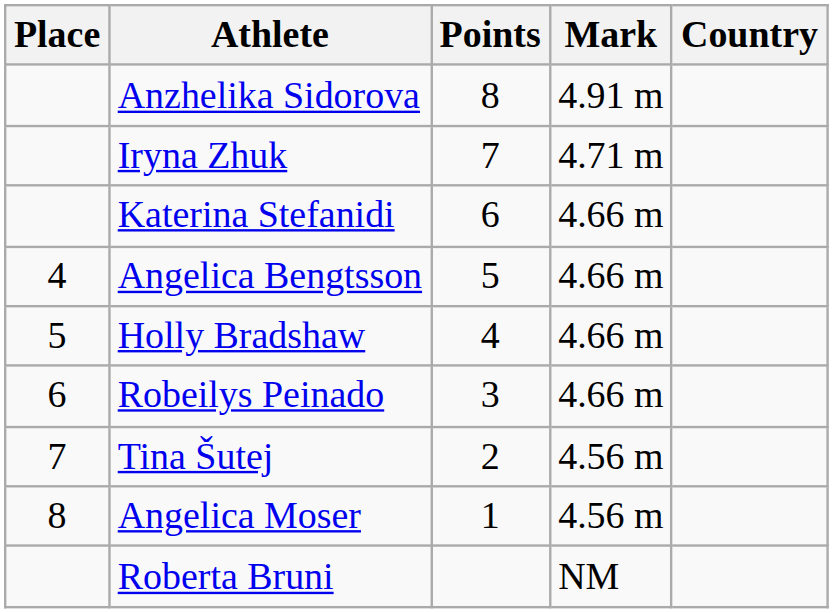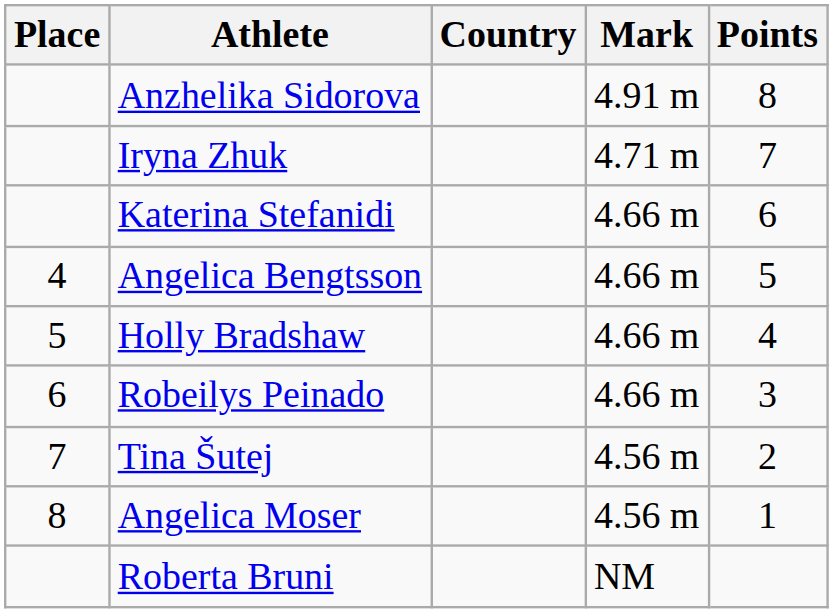 <table class="wikitable">
 <tr>
 <th>Place</th>
 <th>Athlete</th>
+<th>Country</th>
+<th>Mark</th>
 <th>Points</th>
-<th>Mark</th>
-<th>Country</th>
 </tr>
 <tr>
 <td align=center></td>
 <td><a href='#'>Anzhelika Sidorova</a></td>
+<td></td>
+<td>4.91 m</td>
 <td align=center>8</td>
-<td>4.91 m</td>
-<td></td>
 </tr>
 <tr>
 <td align=center></td>
 <td><a href='#'>Iryna Zhuk</a></td>
+<td></td>
+<td>4.71 m</td>
 <td align=center>7</td>
-<td>4.71 m</td>
-<td></td>
 </tr>
 <tr>
 <td align=center></td>
 <td><a href='#'>Katerina Stefanidi</a></td>
+<td></td>
+<td>4.66 m</td>
 <td align=center>6</td>
-<td>4.66 m</td>
-<td></td>
 </tr>
 <tr>
 <td align=center>4</td>
 <td><a href='#'>Angelica Bengtsson</a></td>
+<td></td>
+<td>4.66 m</td>
 <td align=center>5</td>
-<td>4.66 m</td>
-<td></td>
 </tr>
 <tr>
 <td align=center>5</td>
 <td><a href='#'>Holly Bradshaw</a></td>
+<td></td>
+<td>4.66 m</td>
 <td align=center>4</td>
-<td>4.66 m</td>
-<td></td>
 </tr>
 <tr>
 <td align=center>6</td>
 <td><a href='#'>Robeilys Peinado</a></td>
+<td></td>
+<td>4.66 m</td>
 <td align=center>3</td>
-<td>4.66 m</td>
-<td></td>
 </tr>
 <tr>
 <td align=center>7</td>
 <td><a href='#'>Tina Šutej</a></td>
+<td></td>
+<td>4.56 m</td>
 <td align=center>2</td>
-<td>4.56 m</td>
-<td></td>
 </tr>
 <tr>
 <td align=center>8</td>
 <td><a href='#'>Angelica Moser</a></td>
+<td></td>
+<td>4.56 m</td>
 <td align=center>1</td>
-<td>4.56 m</td>
-<td></td>
 </tr>
 <tr>
 <td align=center></td>
 <td><a href='#'>Roberta Bruni</a></td>
+<td></td>
+<td>NM</td>
 <td align=center></td>
-<td>NM</td>
-<td></td>
 </tr>
 </table>
